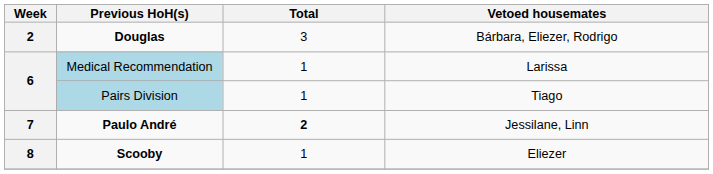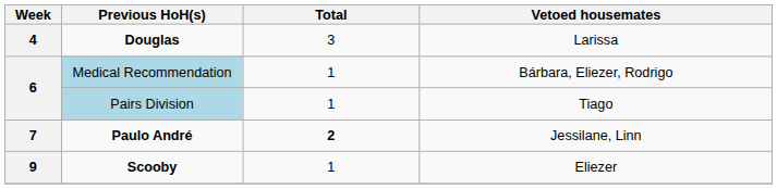 <table class="wikitable" style="width:60%; text-align:center; font-size:85%; line-height:13px;">
 <tr>
 <th width="03.00%">Week</th>
 <th width="14.25%">Previous HoH(s)</th>
 <th width="14.25%">Total</th>
 <th width="28.50%">Vetoed housemates</th>
 </tr>
 <tr>
-<th style="height:25px">2</th>
+<th style="height:25px">4</th>
 <td><strong>Douglas</strong></td>
 <td>3</td>
-<td>Bárbara, Eliezer, Rodrigo</td>
+<td>Larissa</td>
 </tr>
 <tr>
 <th rowspan=2 style="height:50px">6</th>
 <td bgcolor=ADD8E6 style="height:25px">Medical Recommendation</td>
 <td>1</td>
-<td>Larissa</td>
+<td>Bárbara, Eliezer, Rodrigo</td>
 </tr>
 <tr>
 <td bgcolor=ADD8E6 style="height:25px">Pairs Division</td>
 <td>1</td>
 <td>Tiago</td>
 </tr>
 <tr>
 <th style="height:25px">7</th>
 <td><strong>Paulo André</strong></td>
 <td><strong>2</strong></td>
 <td>Jessilane, Linn</td>
 </tr>
 <tr>
-<th style="height:25px">8</th>
+<th style="height:25px">9</th>
 <td><strong>Scooby</strong></td>
 <td>1</td>
 <td>Eliezer</td>
 </tr>
 <tr>
 </tr>
 </table>
